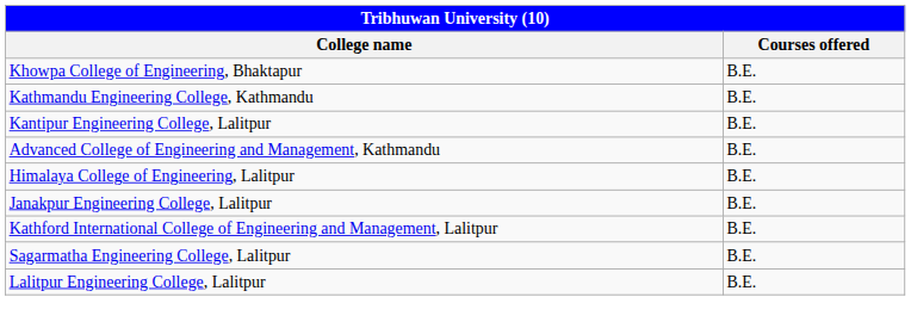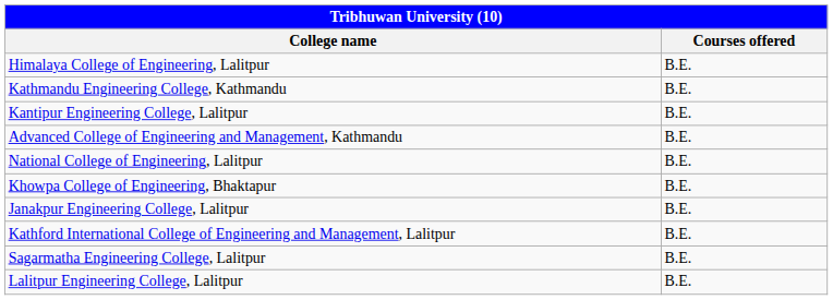 <table class="wikitable sortable">
 <tr>
 <th colspan="2" style="width: 800pt; background:blue; color: white;">Tribhuwan University (10)</th>
 </tr>
 <tr>
 <th>College name</th>
 <th>Courses offered</th>
 </tr>
 <tr>
-<td><a href='#'>Khowpa College of Engineering</a>, Bhaktapur</td>
+<td><a href='#'>Himalaya College of Engineering</a>, Lalitpur</td>
 <td>B.E.</td>
 </tr>
 <tr>
 <td><a href='#'>Kathmandu Engineering College</a>, Kathmandu</td>
 <td>B.E.</td>
 </tr>
 <tr>
 <td><a href='#'>Kantipur Engineering College</a>, Lalitpur</td>
 <td>B.E.</td>
 </tr>
 <tr>
 <td><a href='#'>Advanced College of Engineering and Management</a>, Kathmandu</td>
 <td>B.E.</td>
 </tr>
 <tr>
-<td><a href='#'>Himalaya College of Engineering</a>, Lalitpur</td>
+<td><a href='#'>National College of Engineering</a>, Lalitpur</td>
+<td>B.E.</td>
+</tr>
+<tr>
+<td><a href='#'>Khowpa College of Engineering</a>, Bhaktapur</td>
 <td>B.E.</td>
 </tr>
 <tr>
 <td><a href='#'>Janakpur Engineering College</a>, Lalitpur</td>
 <td>B.E.</td>
 </tr>
 <tr>
 <td><a href='#'>Kathford International College of Engineering and Management</a>, Lalitpur</td>
 <td>B.E.</td>
 </tr>
 <tr>
 <td><a href='#'>Sagarmatha Engineering College</a>, Lalitpur</td>
 <td>B.E.</td>
 </tr>
 <tr>
 <td><a href='#'>Lalitpur Engineering College</a>, Lalitpur</td>
 <td>B.E.</td>
 </tr>
 </table>
